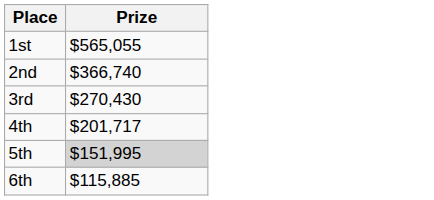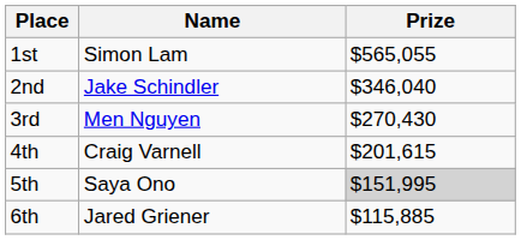 <table class="wikitable">
 <tr>
 <th style="width:50px;">Place</th>
+<th style="width:200px;">Name</th>
 <th style="width:125px;">Prize</th>
 </tr>
 <tr>
 <td>1st</td>
+<td> Simon Lam</td>
 <td>$565,055</td>
 </tr>
 <tr>
 <td>2nd</td>
-<td>$366,740</td>
+<td> <a href='#'>Jake Schindler</a></td>
+<td>$346,040</td>
 </tr>
 <tr>
 <td>3rd</td>
+<td> <a href='#'>Men Nguyen</a></td>
 <td>$270,430</td>
 </tr>
 <tr>
 <td>4th</td>
-<td>$201,717</td>
+<td> Craig Varnell</td>
+<td>$201,615</td>
 </tr>
 <tr>
 <td>5th</td>
+<td>  Saya Ono</td>
 <td style="background: lightgrey;">$151,995</td>
 </tr>
 <tr>
 <td>6th</td>
+<td> Jared Griener</td>
 <td>$115,885</td>
 </tr>
 </table>
